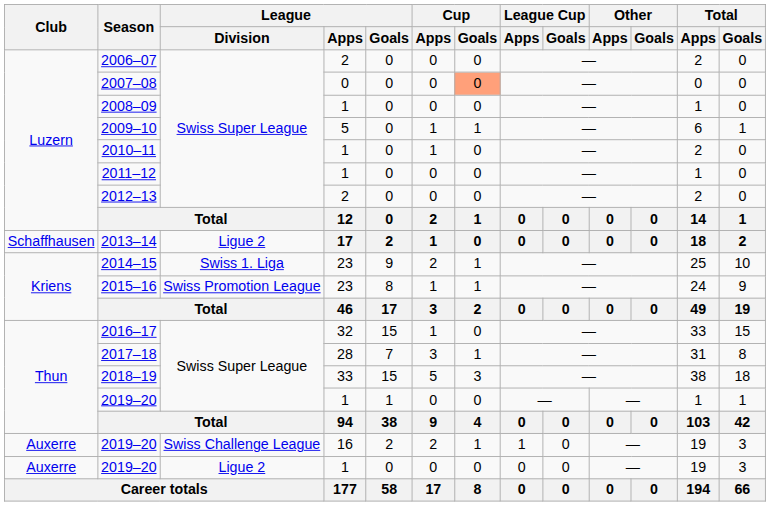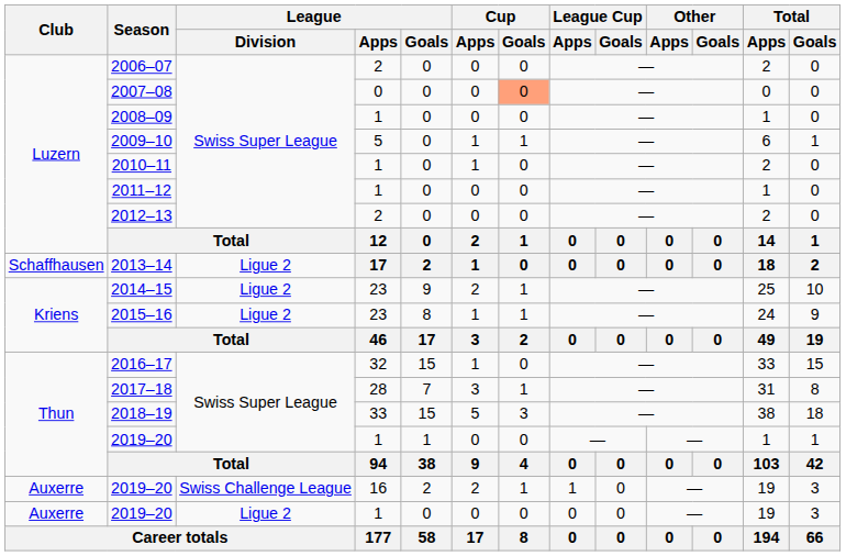 <table class="wikitable" style="text-align: center">
 <tr>
 <th rowspan="2">Club</th>
 <th rowspan="2">Season</th>
 <th colspan="3">League</th>
 <th colspan="2">Cup</th>
 <th colspan="2">League Cup</th>
 <th colspan="2">Other</th>
 <th colspan="2">Total</th>
 </tr>
 <tr>
 <th>Division</th>
 <th>Apps</th>
 <th>Goals</th>
 <th>Apps</th>
 <th>Goals</th>
 <th>Apps</th>
 <th>Goals</th>
 <th>Apps</th>
 <th>Goals</th>
 <th>Apps</th>
 <th>Goals</th>
 </tr>
 <tr>
 <td rowspan="8"><a href='#'>Luzern</a></td>
 <td><a href='#'>2006–07</a></td>
 <td rowspan="7"><a href='#'>Swiss Super League</a></td>
 <td>2</td>
 <td>0</td>
 <td>0</td>
 <td>0</td>
 <td colspan="4">—</td>
 <td>2</td>
 <td>0</td>
 </tr>
 <tr>
 <td><a href='#'>2007–08</a></td>
 <td>0</td>
 <td>0</td>
 <td>0</td>
 <td style="background: lightsalmon;">0</td>
 <td colspan="4">—</td>
 <td>0</td>
 <td>0</td>
 </tr>
 <tr>
 <td><a href='#'>2008–09</a></td>
 <td>1</td>
 <td>0</td>
 <td>0</td>
 <td>0</td>
 <td colspan="4">—</td>
 <td>1</td>
 <td>0</td>
 </tr>
 <tr>
 <td><a href='#'>2009–10</a></td>
 <td>5</td>
 <td>0</td>
 <td>1</td>
 <td>1</td>
 <td colspan="4">—</td>
 <td>6</td>
 <td>1</td>
 </tr>
 <tr>
 <td><a href='#'>2010–11</a></td>
 <td>1</td>
 <td>0</td>
 <td>1</td>
 <td>0</td>
 <td colspan="4">—</td>
 <td>2</td>
 <td>0</td>
 </tr>
 <tr>
 <td><a href='#'>2011–12</a></td>
 <td>1</td>
 <td>0</td>
 <td>0</td>
 <td>0</td>
 <td colspan="4">—</td>
 <td>1</td>
 <td>0</td>
 </tr>
 <tr>
 <td><a href='#'>2012–13</a></td>
 <td>2</td>
 <td>0</td>
 <td>0</td>
 <td>0</td>
 <td colspan="4">—</td>
 <td>2</td>
 <td>0</td>
 </tr>
 <tr>
 <th colspan="2">Total</th>
 <th>12</th>
 <th>0</th>
 <th>2</th>
 <th>1</th>
 <th>0</th>
 <th>0</th>
 <th>0</th>
 <th>0</th>
 <th>14</th>
 <th>1</th>
 </tr>
 <tr>
 <td><a href='#'>Schaffhausen</a></td>
 <td><a href='#'>2013–14</a></td>
 <td><a href='#'>Ligue 2</a></td>
 <th>17</th>
 <th>2</th>
 <th>1</th>
 <th>0</th>
 <th>0</th>
 <th>0</th>
 <th>0</th>
 <th>0</th>
 <th>18</th>
 <th>2</th>
 </tr>
 <tr>
 <td rowspan="3"><a href='#'>Kriens</a></td>
 <td><a href='#'>2014–15</a></td>
-<td><a href='#'>Swiss 1. Liga</a></td>
+<td><a href='#'>Ligue 2</a></td>
 <td>23</td>
 <td>9</td>
 <td>2</td>
 <td>1</td>
 <td colspan="4">—</td>
 <td>25</td>
 <td>10</td>
 </tr>
 <tr>
 <td><a href='#'>2015–16</a></td>
-<td><a href='#'>Swiss Promotion League</a></td>
+<td><a href='#'>Ligue 2</a></td>
 <td>23</td>
 <td>8</td>
 <td>1</td>
 <td>1</td>
 <td colspan="4">—</td>
 <td>24</td>
 <td>9</td>
 </tr>
 <tr>
 <th colspan="2">Total</th>
 <th>46</th>
 <th>17</th>
 <th>3</th>
 <th>2</th>
 <th>0</th>
 <th>0</th>
 <th>0</th>
 <th>0</th>
 <th>49</th>
 <th>19</th>
 </tr>
 <tr>
 <td rowspan="5"><a href='#'>Thun</a></td>
 <td><a href='#'>2016–17</a></td>
 <td rowspan="4">Swiss Super League</td>
 <td>32</td>
 <td>15</td>
 <td>1</td>
 <td>0</td>
 <td colspan="4">—</td>
 <td>33</td>
 <td>15</td>
 </tr>
 <tr>
 <td><a href='#'>2017–18</a></td>
 <td>28</td>
 <td>7</td>
 <td>3</td>
 <td>1</td>
 <td colspan="4">—</td>
 <td>31</td>
 <td>8</td>
 </tr>
 <tr>
 <td><a href='#'>2018–19</a></td>
 <td>33</td>
 <td>15</td>
 <td>5</td>
 <td>3</td>
 <td colspan="4">—</td>
 <td>38</td>
 <td>18</td>
 </tr>
 <tr>
 <td><a href='#'>2019–20</a></td>
 <td>1</td>
 <td>1</td>
 <td>0</td>
 <td>0</td>
 <td colspan="2">—</td>
 <td colspan="2">—</td>
 <td>1</td>
 <td>1</td>
 </tr>
 <tr>
 <th colspan="2">Total</th>
 <th>94</th>
 <th>38</th>
 <th>9</th>
 <th>4</th>
 <th>0</th>
 <th>0</th>
 <th>0</th>
 <th>0</th>
 <th>103</th>
 <th>42</th>
 </tr>
 <tr>
 <td><a href='#'>Auxerre</a></td>
 <td><a href='#'>2019–20</a></td>
 <td><a href='#'>Swiss Challenge League</a></td>
 <td>16</td>
 <td>2</td>
 <td>2</td>
 <td>1</td>
 <td>1</td>
 <td>0</td>
 <td colspan="2">—</td>
 <td>19</td>
 <td>3</td>
 </tr>
 <tr>
 <td><a href='#'>Auxerre</a></td>
 <td><a href='#'>2019–20</a></td>
 <td><a href='#'>Ligue 2</a></td>
 <td>1</td>
 <td>0</td>
 <td>0</td>
 <td>0</td>
 <td>0</td>
 <td>0</td>
 <td colspan="2">—</td>
 <td>19</td>
 <td>3</td>
 </tr>
 <tr>
 <th colspan="3">Career totals</th>
 <th>177</th>
 <th>58</th>
 <th>17</th>
 <th>8</th>
 <th>0</th>
 <th>0</th>
 <th>0</th>
 <th>0</th>
 <th>194</th>
 <th>66</th>
 </tr>
 </table>
